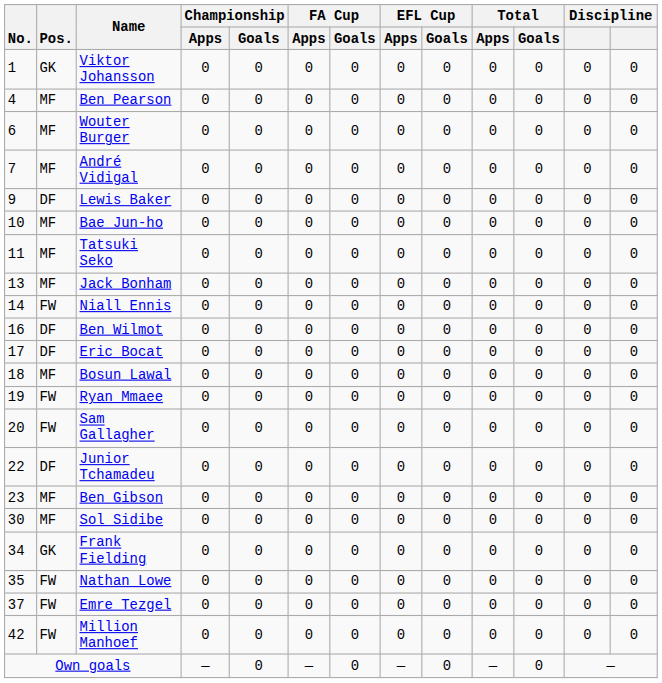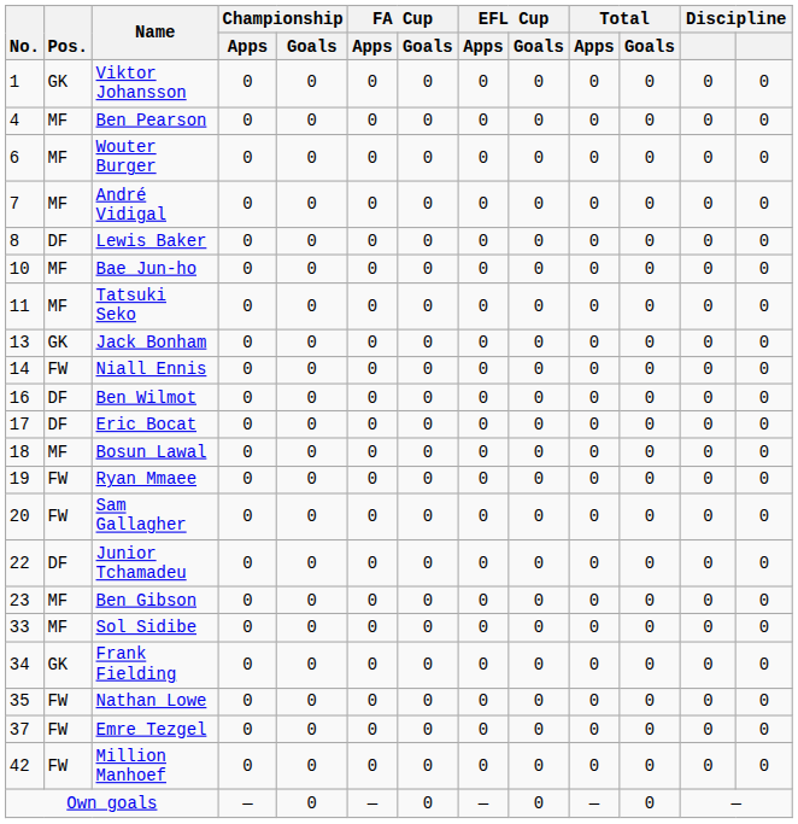 <table class="wikitable" style="text-align:center">
 <tr>
 <th rowspan="2" valign="bottom">No.</th>
 <th rowspan="2" valign="bottom">Pos.</th>
 <th rowspan="2">Name</th>
 <th colspan="2" width="85">Championship</th>
 <th colspan="2" width="85">FA Cup</th>
 <th colspan="2" width="85">EFL Cup</th>
 <th colspan="2" width="85">Total</th>
 <th colspan="2" width="85">Discipline</th>
 </tr>
 <tr>
 <th>Apps</th>
 <th>Goals</th>
 <th>Apps</th>
 <th>Goals</th>
 <th>Apps</th>
 <th>Goals</th>
 <th>Apps</th>
 <th>Goals</th>
 <th></th>
 <th></th>
 </tr>
 <tr>
 <td align="left">1</td>
 <td align="left">GK</td>
 <td align="left"> <a href='#'>Viktor Johansson</a></td>
 <td>0</td>
 <td>0</td>
 <td>0</td>
 <td>0</td>
 <td>0</td>
 <td>0</td>
 <td>0</td>
 <td>0</td>
 <td>0</td>
 <td>0</td>
 </tr>
 <tr>
 <td align="left">4</td>
 <td align="left">MF</td>
 <td align="left"> <a href='#'>Ben Pearson</a></td>
 <td>0</td>
 <td>0</td>
 <td>0</td>
 <td>0</td>
 <td>0</td>
 <td>0</td>
 <td>0</td>
 <td>0</td>
 <td>0</td>
 <td>0</td>
 </tr>
 <tr>
 <td align="left">6</td>
 <td align="left">MF</td>
 <td align="left"> <a href='#'>Wouter Burger</a></td>
 <td>0</td>
 <td>0</td>
 <td>0</td>
 <td>0</td>
 <td>0</td>
 <td>0</td>
 <td>0</td>
 <td>0</td>
 <td>0</td>
 <td>0</td>
 </tr>
 <tr>
 <td align="left">7</td>
 <td align="left">MF</td>
 <td align="left"> <a href='#'>André Vidigal</a></td>
 <td>0</td>
 <td>0</td>
 <td>0</td>
 <td>0</td>
 <td>0</td>
 <td>0</td>
 <td>0</td>
 <td>0</td>
 <td>0</td>
 <td>0</td>
 </tr>
 <tr>
-<td align="left">9</td>
+<td align="left">8</td>
 <td align="left">DF</td>
 <td align="left"> <a href='#'>Lewis Baker</a></td>
 <td>0</td>
 <td>0</td>
 <td>0</td>
 <td>0</td>
 <td>0</td>
 <td>0</td>
 <td>0</td>
 <td>0</td>
 <td>0</td>
 <td>0</td>
 </tr>
 <tr>
 <td align="left">10</td>
 <td align="left">MF</td>
 <td align="left"> <a href='#'>Bae Jun-ho</a></td>
 <td>0</td>
 <td>0</td>
 <td>0</td>
 <td>0</td>
 <td>0</td>
 <td>0</td>
 <td>0</td>
 <td>0</td>
 <td>0</td>
 <td>0</td>
 </tr>
 <tr>
 <td align="left">11</td>
 <td align="left">MF</td>
 <td align="left"> <a href='#'>Tatsuki Seko</a></td>
 <td>0</td>
 <td>0</td>
 <td>0</td>
 <td>0</td>
 <td>0</td>
 <td>0</td>
 <td>0</td>
 <td>0</td>
 <td>0</td>
 <td>0</td>
 </tr>
 <tr>
 <td align="left">13</td>
-<td align="left">MF</td>
+<td align="left">GK</td>
 <td align="left"> <a href='#'>Jack Bonham</a></td>
 <td>0</td>
 <td>0</td>
 <td>0</td>
 <td>0</td>
 <td>0</td>
 <td>0</td>
 <td>0</td>
 <td>0</td>
 <td>0</td>
 <td>0</td>
 </tr>
 <tr>
 <td align="left">14</td>
 <td align="left">FW</td>
 <td align="left"> <a href='#'>Niall Ennis</a></td>
 <td>0</td>
 <td>0</td>
 <td>0</td>
 <td>0</td>
 <td>0</td>
 <td>0</td>
 <td>0</td>
 <td>0</td>
 <td>0</td>
 <td>0</td>
 </tr>
 <tr>
 <td align="left">16</td>
 <td align="left">DF</td>
 <td align="left"> <a href='#'>Ben Wilmot</a></td>
 <td>0</td>
 <td>0</td>
 <td>0</td>
 <td>0</td>
 <td>0</td>
 <td>0</td>
 <td>0</td>
 <td>0</td>
 <td>0</td>
 <td>0</td>
 </tr>
 <tr>
 <td align="left">17</td>
 <td align="left">DF</td>
 <td align="left"> <a href='#'>Eric Bocat</a></td>
 <td>0</td>
 <td>0</td>
 <td>0</td>
 <td>0</td>
 <td>0</td>
 <td>0</td>
 <td>0</td>
 <td>0</td>
 <td>0</td>
 <td>0</td>
 </tr>
 <tr>
 <td align="left">18</td>
 <td align="left">MF</td>
 <td align="left"> <a href='#'>Bosun Lawal</a></td>
 <td>0</td>
 <td>0</td>
 <td>0</td>
 <td>0</td>
 <td>0</td>
 <td>0</td>
 <td>0</td>
 <td>0</td>
 <td>0</td>
 <td>0</td>
 </tr>
 <tr>
 <td align="left">19</td>
 <td align="left">FW</td>
 <td align="left"> <a href='#'>Ryan Mmaee</a></td>
 <td>0</td>
 <td>0</td>
 <td>0</td>
 <td>0</td>
 <td>0</td>
 <td>0</td>
 <td>0</td>
 <td>0</td>
 <td>0</td>
 <td>0</td>
 </tr>
 <tr>
 <td align="left">20</td>
 <td align="left">FW</td>
 <td align="left"> <a href='#'>Sam Gallagher</a></td>
 <td>0</td>
 <td>0</td>
 <td>0</td>
 <td>0</td>
 <td>0</td>
 <td>0</td>
 <td>0</td>
 <td>0</td>
 <td>0</td>
 <td>0</td>
 </tr>
 <tr>
 <td align="left">22</td>
 <td align="left">DF</td>
 <td align="left"> <a href='#'>Junior Tchamadeu</a></td>
 <td>0</td>
 <td>0</td>
 <td>0</td>
 <td>0</td>
 <td>0</td>
 <td>0</td>
 <td>0</td>
 <td>0</td>
 <td>0</td>
 <td>0</td>
 </tr>
 <tr>
 <td align="left">23</td>
 <td align="left">MF</td>
 <td align="left"> <a href='#'>Ben Gibson</a></td>
 <td>0</td>
 <td>0</td>
 <td>0</td>
 <td>0</td>
 <td>0</td>
 <td>0</td>
 <td>0</td>
 <td>0</td>
 <td>0</td>
 <td>0</td>
 </tr>
 <tr>
-<td align="left">30</td>
+<td align="left">33</td>
 <td align="left">MF</td>
 <td align="left"> <a href='#'>Sol Sidibe</a></td>
 <td>0</td>
 <td>0</td>
 <td>0</td>
 <td>0</td>
 <td>0</td>
 <td>0</td>
 <td>0</td>
 <td>0</td>
 <td>0</td>
 <td>0</td>
 </tr>
 <tr>
 <td align="left">34</td>
 <td align="left">GK</td>
 <td align="left"> <a href='#'>Frank Fielding</a></td>
 <td>0</td>
 <td>0</td>
 <td>0</td>
 <td>0</td>
 <td>0</td>
 <td>0</td>
 <td>0</td>
 <td>0</td>
 <td>0</td>
 <td>0</td>
 </tr>
 <tr>
 <td align="left">35</td>
 <td align="left">FW</td>
 <td align="left"> <a href='#'>Nathan Lowe</a></td>
 <td>0</td>
 <td>0</td>
 <td>0</td>
 <td>0</td>
 <td>0</td>
 <td>0</td>
 <td>0</td>
 <td>0</td>
 <td>0</td>
 <td>0</td>
 </tr>
 <tr>
 <td align="left">37</td>
 <td align="left">FW</td>
 <td align="left"> <a href='#'>Emre Tezgel</a></td>
 <td>0</td>
 <td>0</td>
 <td>0</td>
 <td>0</td>
 <td>0</td>
 <td>0</td>
 <td>0</td>
 <td>0</td>
 <td>0</td>
 <td>0</td>
 </tr>
 <tr>
 <td align="left">42</td>
 <td align="left">FW</td>
 <td align="left"> <a href='#'>Million Manhoef</a></td>
 <td>0</td>
 <td>0</td>
 <td>0</td>
 <td>0</td>
 <td>0</td>
 <td>0</td>
 <td>0</td>
 <td>0</td>
 <td>0</td>
 <td>0</td>
 </tr>
 <tr>
 <td colspan=3><a href='#'>Own goals</a></td>
 <td>—</td>
 <td>0</td>
 <td>—</td>
 <td>0</td>
 <td>—</td>
 <td>0</td>
 <td>—</td>
 <td>0</td>
 <td colspan=2>—</td>
 </tr>
 </table>
